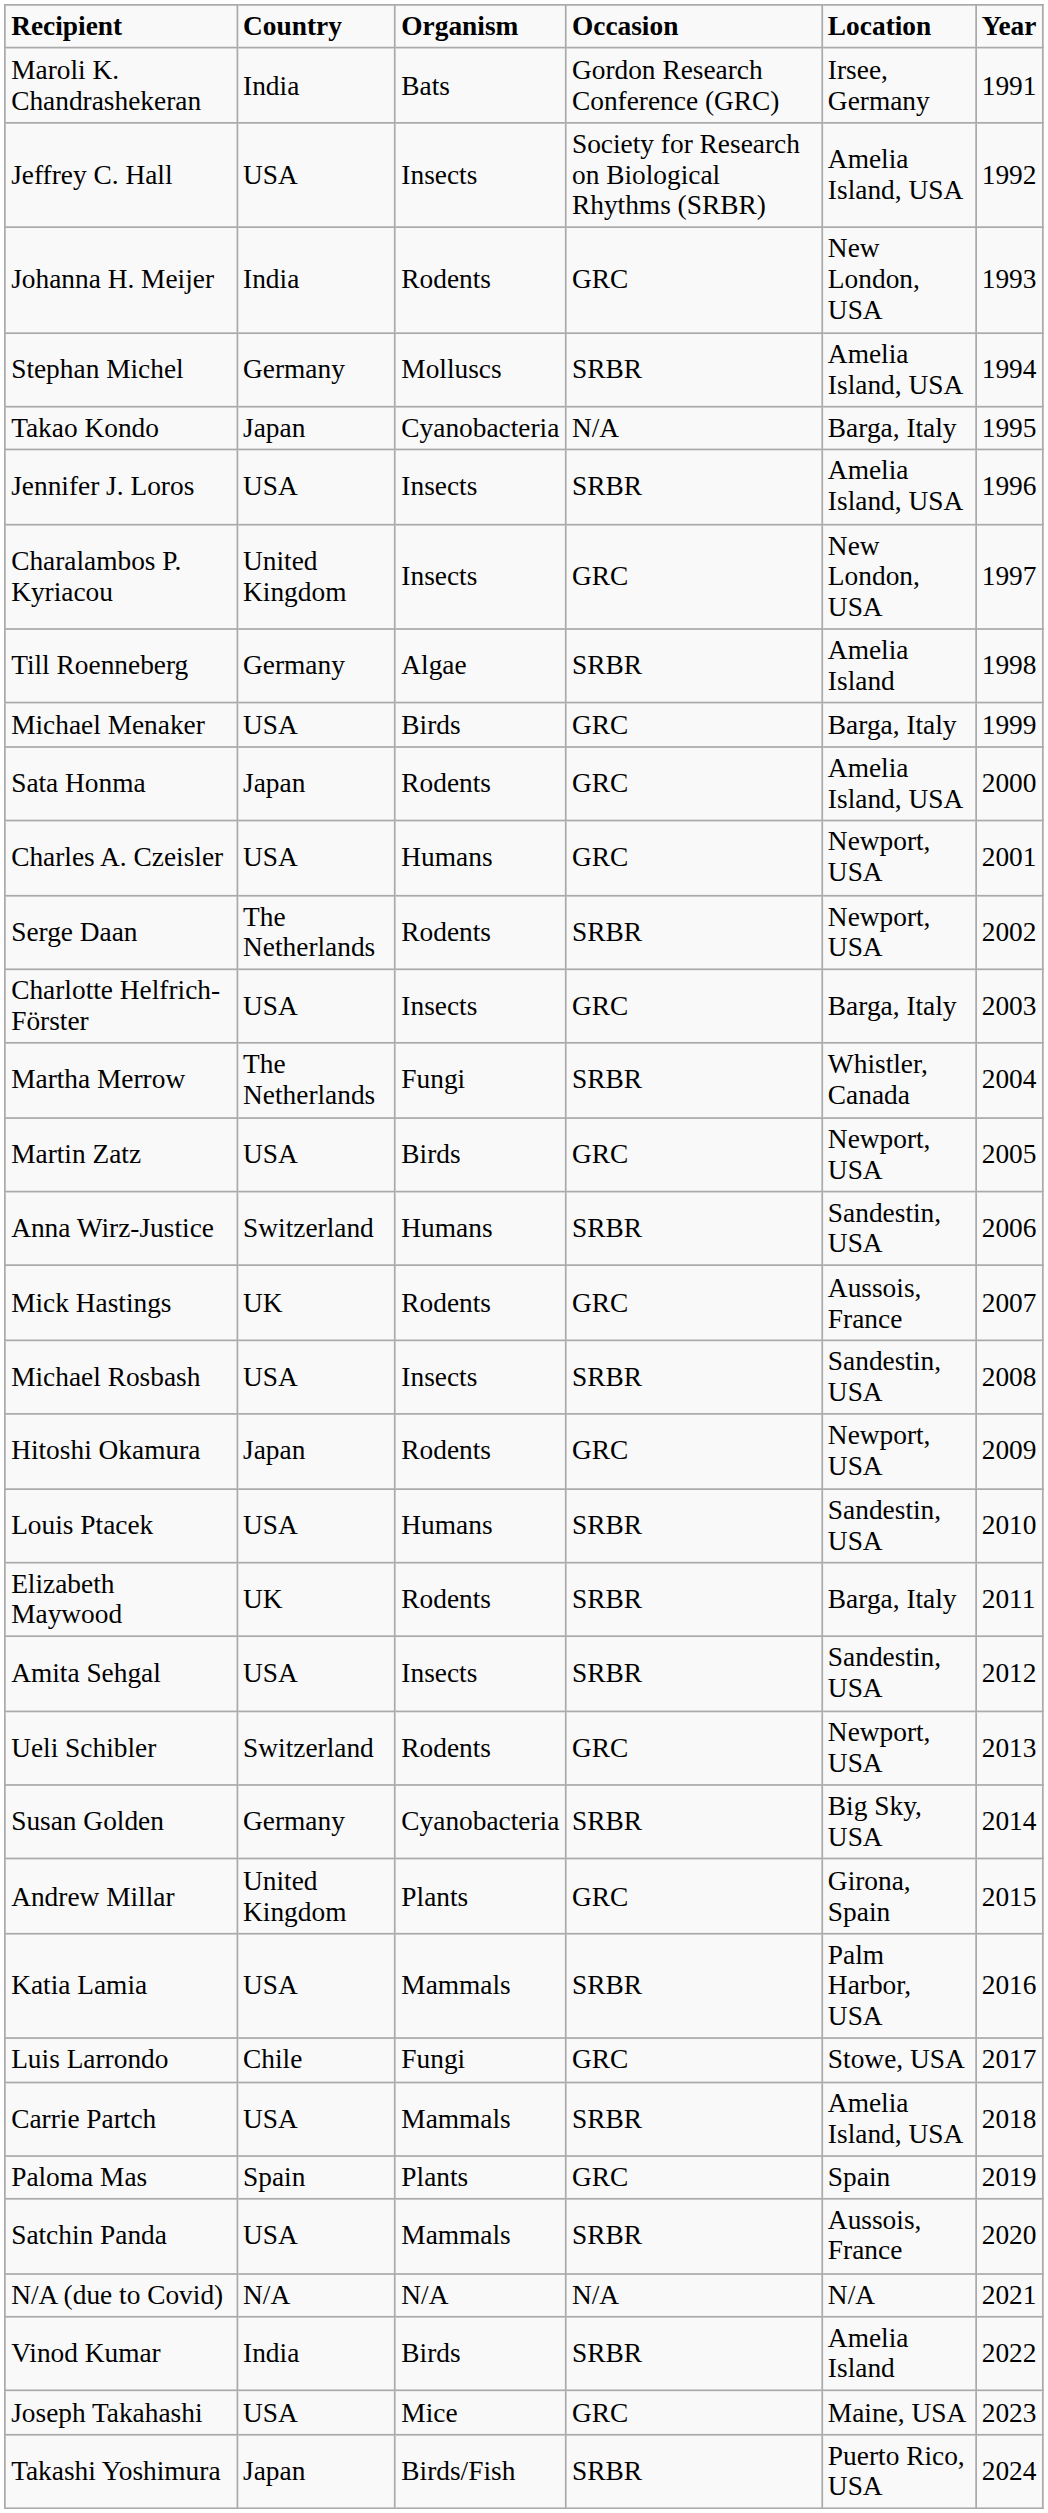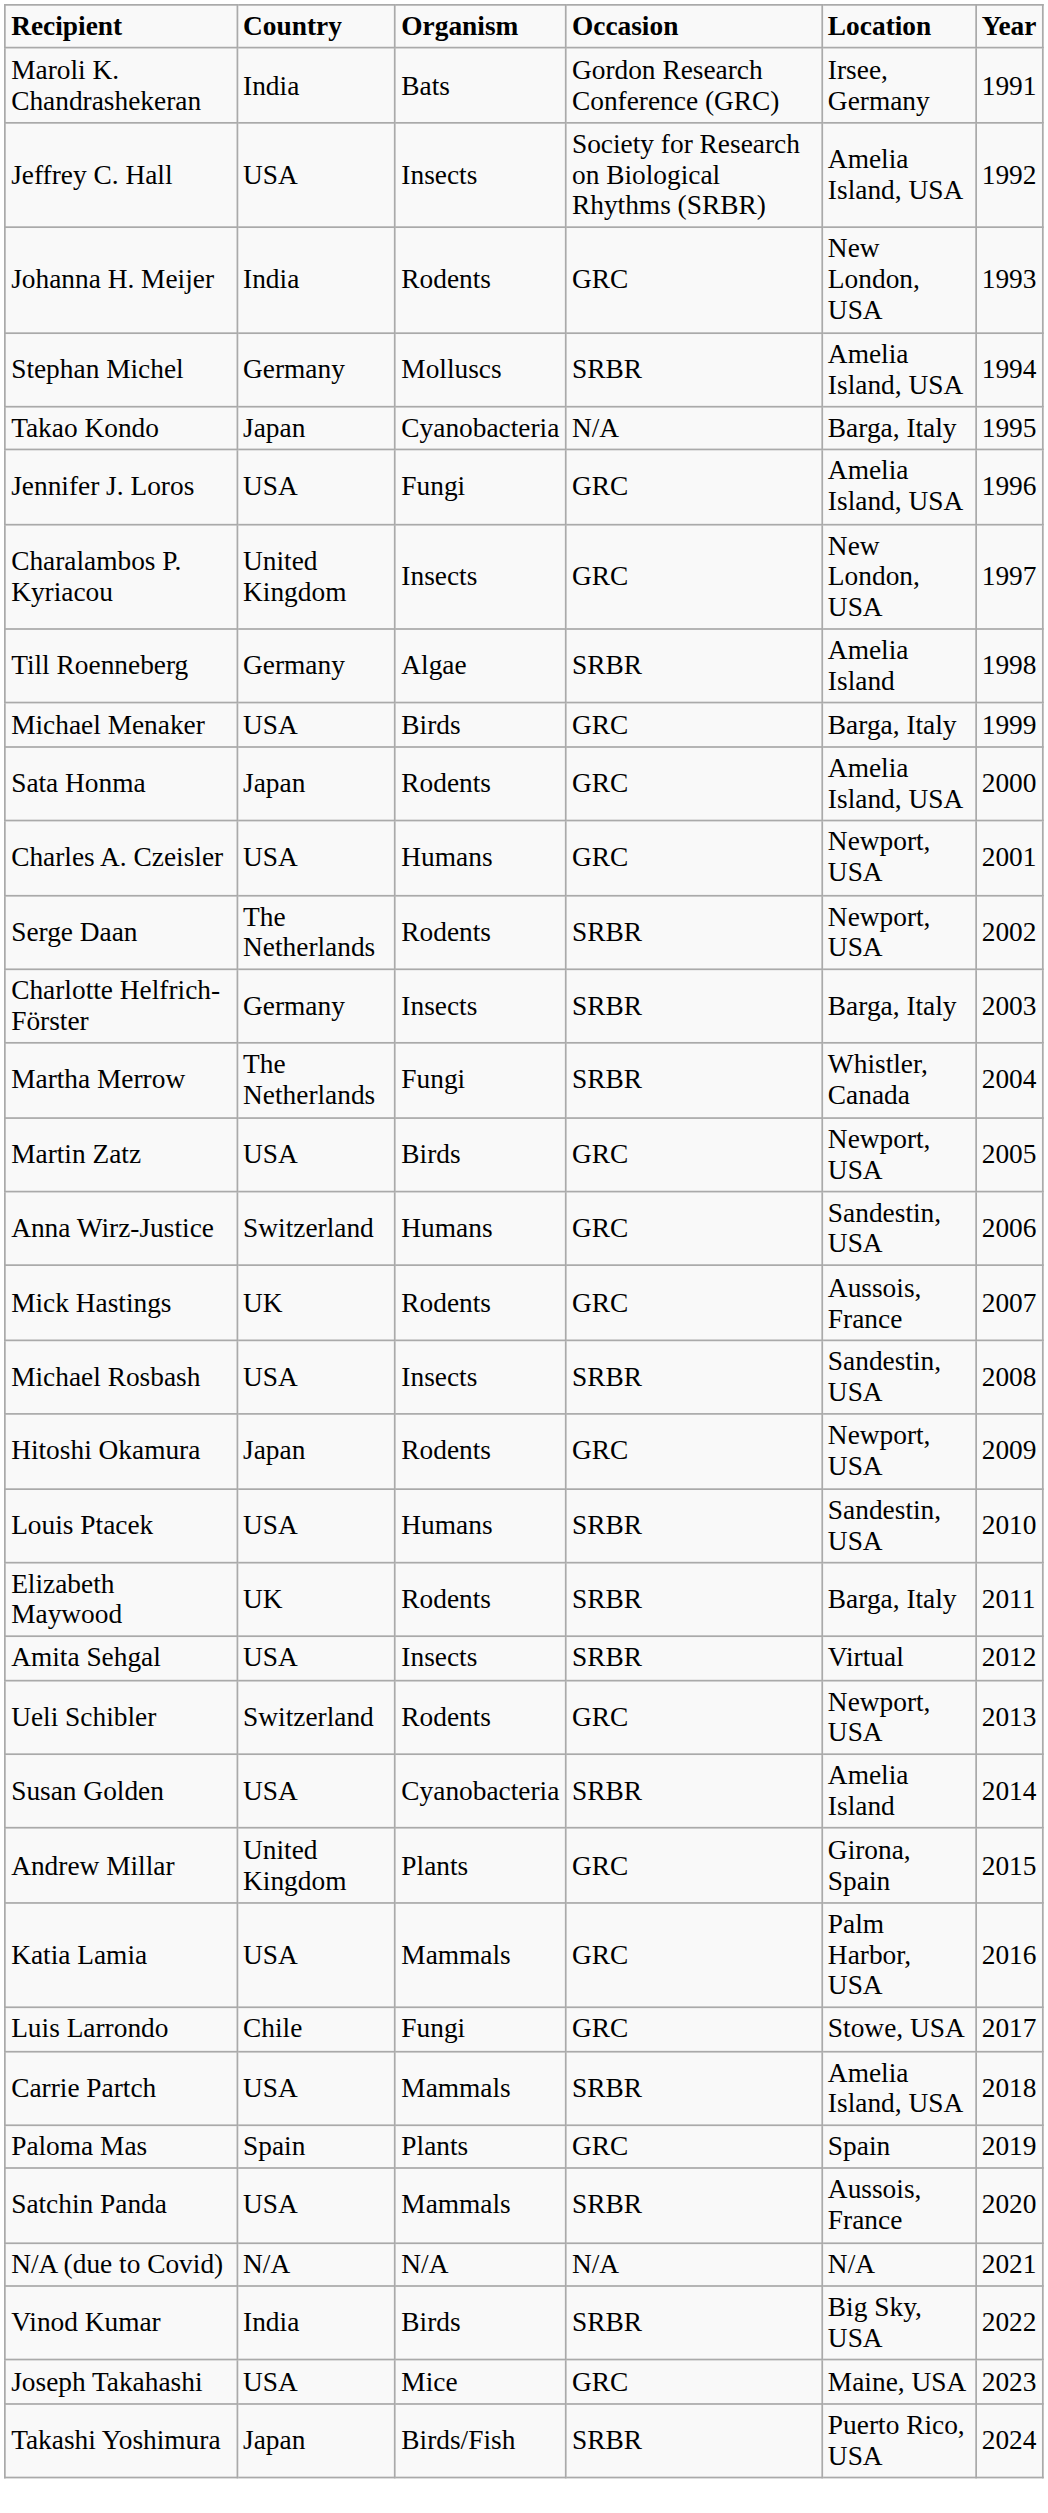 <table class="wikitable">
 <tr>
 <td><strong>Recipient</strong></td>
 <td><strong>Country</strong></td>
 <td><strong>Organism</strong></td>
 <td><strong>Occasion</strong></td>
 <td><strong>Location</strong></td>
 <td><strong>Year</strong></td>
 </tr>
 <tr>
 <td>Maroli K. Chandrashekeran</td>
 <td>India</td>
 <td>Bats</td>
 <td>Gordon Research Conference (GRC)</td>
 <td>Irsee, Germany</td>
 <td>1991</td>
 </tr>
 <tr>
 <td>Jeffrey C. Hall</td>
 <td>USA</td>
 <td>Insects</td>
 <td>Society for Research on Biological Rhythms (SRBR)</td>
 <td>Amelia Island, USA</td>
 <td>1992</td>
 </tr>
 <tr>
 <td>Johanna H. Meijer</td>
 <td>India</td>
 <td>Rodents</td>
 <td>GRC</td>
 <td>New London, USA</td>
 <td>1993</td>
 </tr>
 <tr>
 <td>Stephan Michel</td>
 <td>Germany</td>
 <td>Molluscs</td>
 <td>SRBR</td>
 <td>Amelia Island, USA</td>
 <td>1994</td>
 </tr>
 <tr>
 <td>Takao Kondo</td>
 <td>Japan</td>
 <td>Cyanobacteria</td>
 <td>N/A</td>
 <td>Barga, Italy</td>
 <td>1995</td>
 </tr>
 <tr>
 <td>Jennifer J. Loros</td>
 <td>USA</td>
-<td>Insects</td>
-<td>SRBR</td>
+<td>Fungi</td>
+<td>GRC</td>
 <td>Amelia Island, USA</td>
 <td>1996</td>
 </tr>
 <tr>
 <td>Charalambos P. Kyriacou</td>
 <td>United Kingdom</td>
 <td>Insects</td>
 <td>GRC</td>
 <td>New London, USA</td>
 <td>1997</td>
 </tr>
 <tr>
 <td>Till Roenneberg</td>
 <td>Germany</td>
 <td>Algae</td>
 <td>SRBR</td>
 <td>Amelia Island</td>
 <td>1998</td>
 </tr>
 <tr>
 <td>Michael Menaker</td>
 <td>USA</td>
 <td>Birds</td>
 <td>GRC</td>
 <td>Barga, Italy</td>
 <td>1999</td>
 </tr>
 <tr>
 <td>Sata Honma</td>
 <td>Japan</td>
 <td>Rodents</td>
 <td>GRC</td>
 <td>Amelia Island, USA</td>
 <td>2000</td>
 </tr>
 <tr>
 <td>Charles A. Czeisler</td>
 <td>USA</td>
 <td>Humans</td>
 <td>GRC</td>
 <td>Newport, USA</td>
 <td>2001</td>
 </tr>
 <tr>
 <td>Serge Daan</td>
 <td>The Netherlands</td>
 <td>Rodents</td>
 <td>SRBR</td>
 <td>Newport, USA</td>
 <td>2002</td>
 </tr>
 <tr>
 <td>Charlotte Helfrich-Förster</td>
-<td>USA</td>
+<td>Germany</td>
 <td>Insects</td>
-<td>GRC</td>
+<td>SRBR</td>
 <td>Barga, Italy</td>
 <td>2003</td>
 </tr>
 <tr>
 <td>Martha Merrow</td>
 <td>The Netherlands</td>
 <td>Fungi</td>
 <td>SRBR</td>
 <td>Whistler, Canada</td>
 <td>2004</td>
 </tr>
 <tr>
 <td>Martin Zatz</td>
 <td>USA</td>
 <td>Birds</td>
 <td>GRC</td>
 <td>Newport, USA</td>
 <td>2005</td>
 </tr>
 <tr>
 <td>Anna Wirz-Justice</td>
 <td>Switzerland</td>
 <td>Humans</td>
-<td>SRBR</td>
+<td>GRC</td>
 <td>Sandestin, USA</td>
 <td>2006</td>
 </tr>
 <tr>
 <td>Mick Hastings</td>
 <td>UK</td>
 <td>Rodents</td>
 <td>GRC</td>
 <td>Aussois, France</td>
 <td>2007</td>
 </tr>
 <tr>
 <td>Michael Rosbash</td>
 <td>USA</td>
 <td>Insects</td>
 <td>SRBR</td>
 <td>Sandestin, USA</td>
 <td>2008</td>
 </tr>
 <tr>
 <td>Hitoshi Okamura</td>
 <td>Japan</td>
 <td>Rodents</td>
 <td>GRC</td>
 <td>Newport, USA</td>
 <td>2009</td>
 </tr>
 <tr>
 <td>Louis Ptacek</td>
 <td>USA</td>
 <td>Humans</td>
 <td>SRBR</td>
 <td>Sandestin, USA</td>
 <td>2010</td>
 </tr>
 <tr>
 <td>Elizabeth Maywood</td>
 <td>UK</td>
 <td>Rodents</td>
 <td>SRBR</td>
 <td>Barga, Italy</td>
 <td>2011</td>
 </tr>
 <tr>
 <td>Amita Sehgal</td>
 <td>USA</td>
 <td>Insects</td>
 <td>SRBR</td>
-<td>Sandestin, USA</td>
+<td>Virtual</td>
 <td>2012</td>
 </tr>
 <tr>
 <td>Ueli Schibler</td>
 <td>Switzerland</td>
 <td>Rodents</td>
 <td>GRC</td>
 <td>Newport, USA</td>
 <td>2013</td>
 </tr>
 <tr>
 <td>Susan Golden</td>
-<td>Germany</td>
+<td>USA</td>
 <td>Cyanobacteria</td>
 <td>SRBR</td>
-<td>Big Sky, USA</td>
+<td>Amelia Island</td>
 <td>2014</td>
 </tr>
 <tr>
 <td>Andrew Millar</td>
 <td>United Kingdom</td>
 <td>Plants</td>
 <td>GRC</td>
 <td>Girona, Spain</td>
 <td>2015</td>
 </tr>
 <tr>
 <td>Katia Lamia</td>
 <td>USA</td>
 <td>Mammals</td>
-<td>SRBR</td>
+<td>GRC</td>
 <td>Palm Harbor, USA</td>
 <td>2016</td>
 </tr>
 <tr>
 <td>Luis Larrondo</td>
 <td>Chile</td>
 <td>Fungi</td>
 <td>GRC</td>
 <td>Stowe, USA</td>
 <td>2017</td>
 </tr>
 <tr>
 <td>Carrie Partch</td>
 <td>USA</td>
 <td>Mammals</td>
 <td>SRBR</td>
 <td>Amelia Island, USA</td>
 <td>2018</td>
 </tr>
 <tr>
 <td>Paloma Mas</td>
 <td>Spain</td>
 <td>Plants</td>
 <td>GRC</td>
 <td>Spain</td>
 <td>2019</td>
 </tr>
 <tr>
 <td>Satchin Panda</td>
 <td>USA</td>
 <td>Mammals</td>
 <td>SRBR</td>
 <td>Aussois, France</td>
 <td>2020</td>
 </tr>
 <tr>
 <td>N/A (due to Covid)</td>
 <td>N/A</td>
 <td>N/A</td>
 <td>N/A</td>
 <td>N/A</td>
 <td>2021</td>
 </tr>
 <tr>
 <td>Vinod Kumar</td>
 <td>India</td>
 <td>Birds</td>
 <td>SRBR</td>
-<td>Amelia Island</td>
+<td>Big Sky, USA</td>
 <td>2022</td>
 </tr>
 <tr>
 <td>Joseph Takahashi</td>
 <td>USA</td>
 <td>Mice</td>
 <td>GRC</td>
 <td>Maine, USA</td>
 <td>2023</td>
 </tr>
 <tr>
 <td>Takashi Yoshimura</td>
 <td>Japan</td>
 <td>Birds/Fish</td>
 <td>SRBR</td>
 <td>Puerto Rico, USA</td>
 <td>2024</td>
 </tr>
 </table>
